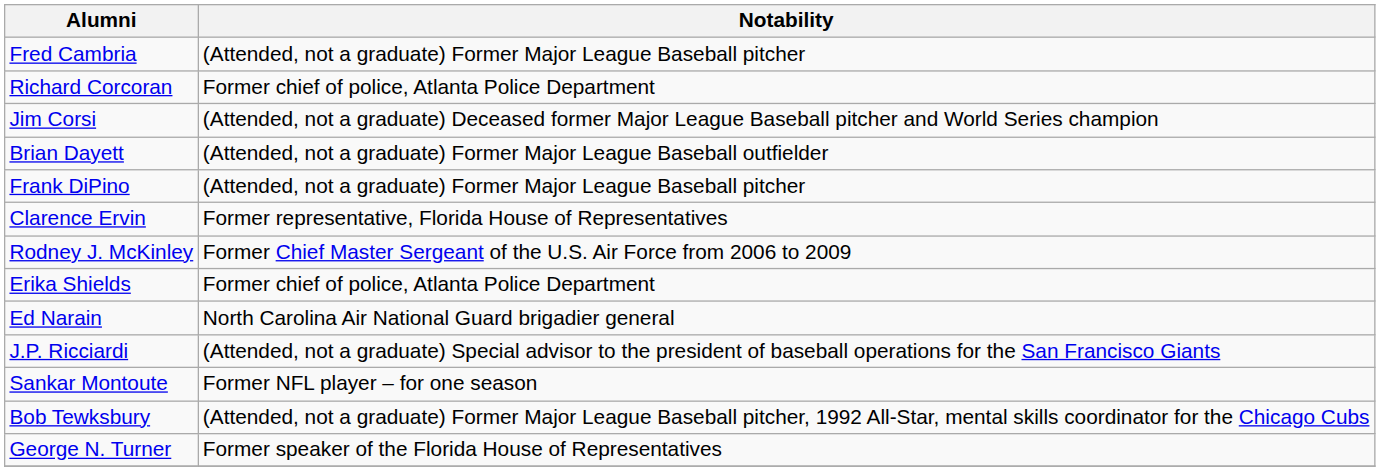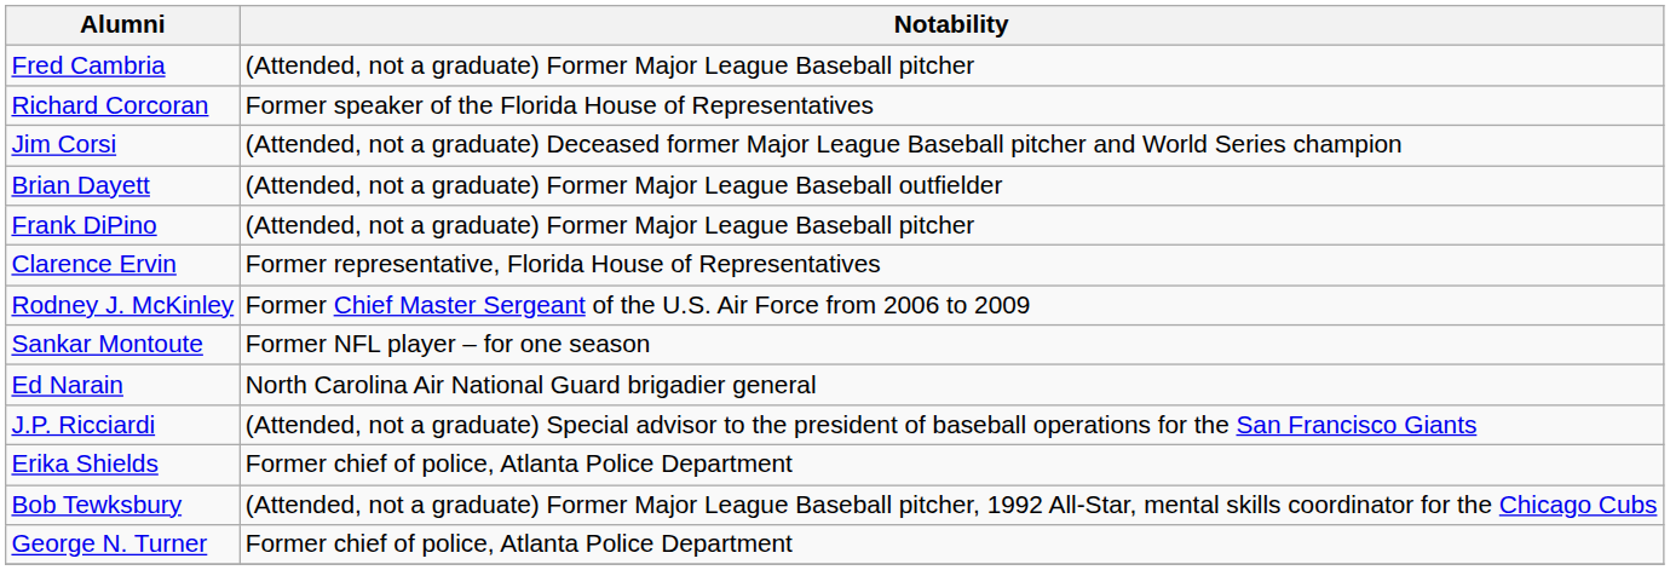 <table class="wikitable">
 <tr>
 <th>Alumni</th>
 <th>Notability</th>
 </tr>
 <tr>
 <td><a href='#'>Fred Cambria</a></td>
 <td>(Attended, not a graduate) Former Major League Baseball pitcher</td>
 </tr>
 <tr>
 <td><a href='#'>Richard Corcoran</a></td>
-<td>Former chief of police, Atlanta Police Department</td>
+<td>Former speaker of the Florida House of Representatives</td>
 </tr>
 <tr>
 <td><a href='#'>Jim Corsi</a></td>
 <td>(Attended, not a graduate) Deceased former Major League Baseball pitcher and World Series champion</td>
 </tr>
 <tr>
 <td><a href='#'>Brian Dayett</a></td>
 <td>(Attended, not a graduate) Former Major League Baseball outfielder</td>
 </tr>
 <tr>
 <td><a href='#'>Frank DiPino</a></td>
 <td>(Attended, not a graduate) Former Major League Baseball pitcher</td>
 </tr>
 <tr>
 <td><a href='#'>Clarence Ervin</a></td>
 <td>Former representative, Florida House of Representatives</td>
 </tr>
 <tr>
 <td><a href='#'>Rodney J. McKinley</a></td>
 <td>Former <a href='#'>Chief Master Sergeant</a> of the U.S. Air Force from 2006 to 2009</td>
 </tr>
 <tr>
-<td><a href='#'>Erika Shields</a></td>
-<td>Former chief of police, Atlanta Police Department</td>
+<td><a href='#'>Sankar Montoute</a></td>
+<td>Former NFL player – for one season</td>
 </tr>
 <tr>
 <td><a href='#'>Ed Narain</a></td>
 <td>North Carolina Air National Guard brigadier general</td>
 </tr>
 <tr>
 <td><a href='#'>J.P. Ricciardi</a></td>
 <td>(Attended, not a graduate) Special advisor to the president of baseball operations for the <a href='#'>San Francisco Giants</a></td>
 </tr>
 <tr>
-<td><a href='#'>Sankar Montoute</a></td>
-<td>Former NFL player – for one season</td>
+<td><a href='#'>Erika Shields</a></td>
+<td>Former chief of police, Atlanta Police Department</td>
 </tr>
 <tr>
 <td><a href='#'>Bob Tewksbury</a></td>
 <td>(Attended, not a graduate) Former Major League Baseball pitcher, 1992 All-Star, mental skills coordinator for the <a href='#'>Chicago Cubs</a></td>
 </tr>
 <tr>
 <td><a href='#'>George N. Turner</a></td>
-<td>Former speaker of the Florida House of Representatives</td>
+<td>Former chief of police, Atlanta Police Department</td>
 </tr>
 <tr>
 </tr>
 </table>
